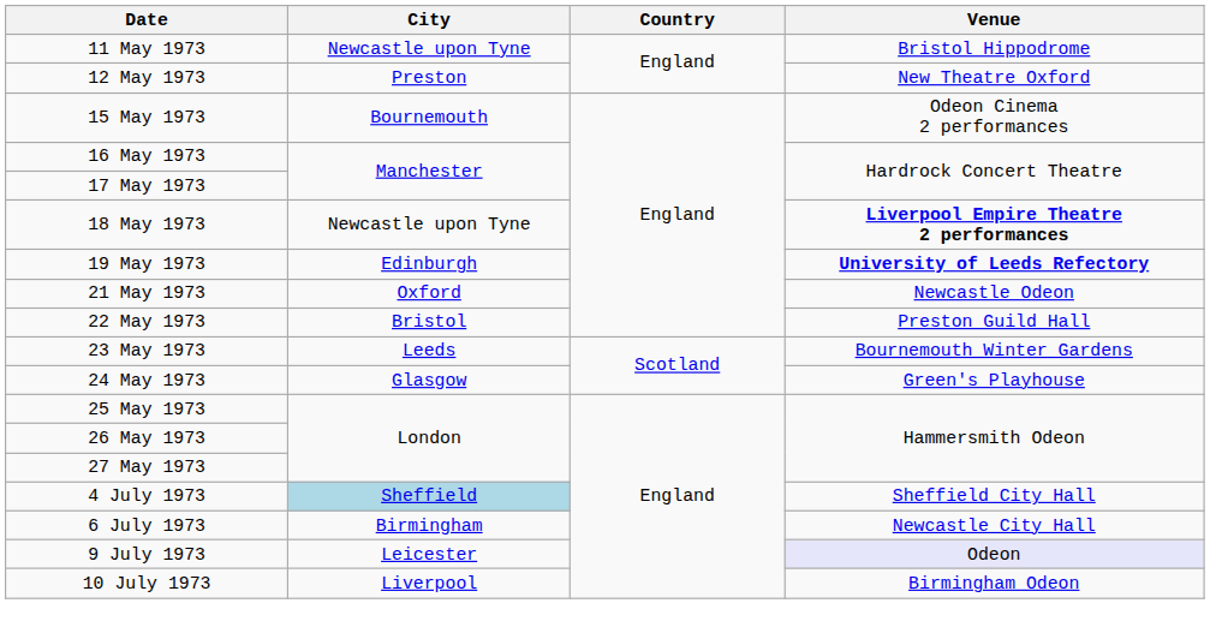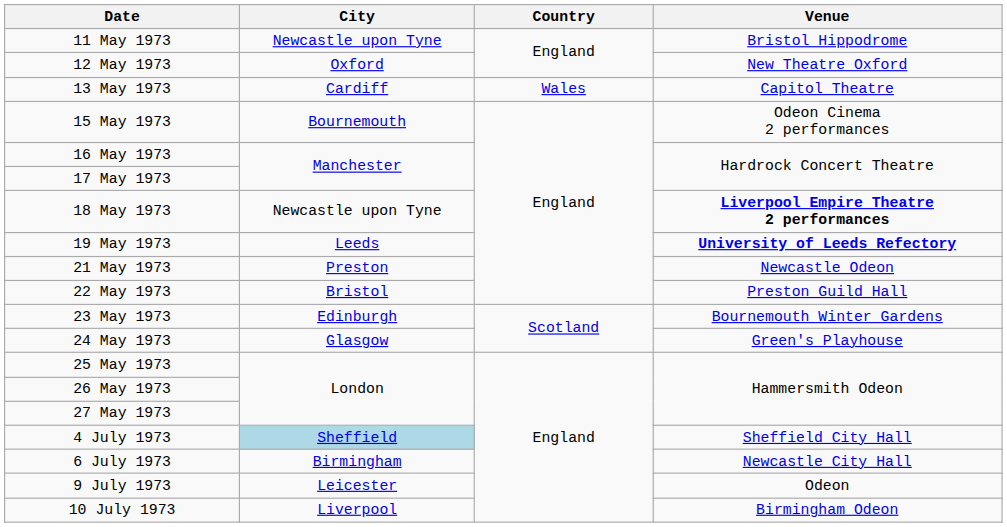 <table class="wikitable" style="text-align:center;">
 <tr>
 <th width="200">Date</th>
 <th width="200">City</th>
 <th width="150">Country</th>
 <th width="300">Venue</th>
 </tr>
 <tr>
 <td>11 May 1973</td>
 <td><a href='#'>Newcastle upon Tyne</a></td>
 <td rowspan="2">England</td>
 <td><a href='#'>Bristol Hippodrome</a></td>
 </tr>
 <tr>
 <td>12 May 1973</td>
-<td><a href='#'>Preston</a></td>
+<td><a href='#'>Oxford</a></td>
 <td><a href='#'>New Theatre Oxford</a></td>
+</tr>
+<tr>
+<td>13 May 1973</td>
+<td><a href='#'>Cardiff</a></td>
+<td><a href='#'>Wales</a></td>
+<td><a href='#'>Capitol Theatre</a></td>
 </tr>
 <tr>
 <td>15 May 1973</td>
 <td><a href='#'>Bournemouth</a></td>
 <td rowspan="7">England</td>
 <td>Odeon Cinema<br>2 performances</td>
 </tr>
 <tr>
 <td>16 May 1973</td>
 <td rowspan="2"><a href='#'>Manchester</a></td>
 <td rowspan="2">Hardrock Concert Theatre</td>
 </tr>
 <tr>
 <td>17 May 1973</td>
 </tr>
 <tr>
 <td>18 May 1973</td>
 <td>Newcastle upon Tyne</td>
 <td><strong><a href='#'>Liverpool Empire Theatre</a><br>2 performances</strong></td>
 </tr>
 <tr>
 <td>19 May 1973</td>
-<td><a href='#'>Edinburgh</a></td>
+<td><a href='#'>Leeds</a></td>
 <td><strong><a href='#'>University of Leeds Refectory</a></strong></td>
 </tr>
 <tr>
 <td>21 May 1973</td>
-<td><a href='#'>Oxford</a></td>
+<td><a href='#'>Preston</a></td>
 <td><a href='#'>Newcastle Odeon</a></td>
 </tr>
 <tr>
 <td>22 May 1973</td>
 <td><a href='#'>Bristol</a></td>
 <td><a href='#'>Preston Guild Hall</a></td>
 </tr>
 <tr>
 <td>23 May 1973</td>
-<td><a href='#'>Leeds</a></td>
+<td><a href='#'>Edinburgh</a></td>
 <td rowspan="2"><a href='#'>Scotland</a></td>
 <td><a href='#'>Bournemouth Winter Gardens</a></td>
 </tr>
 <tr>
 <td>24 May 1973</td>
 <td><a href='#'>Glasgow</a></td>
 <td><a href='#'>Green's Playhouse</a></td>
 </tr>
 <tr>
 <td>25 May 1973</td>
 <td rowspan="3">London</td>
 <td rowspan="7">England</td>
 <td rowspan="3">Hammersmith Odeon</td>
 </tr>
 <tr>
 <td>26 May 1973</td>
 </tr>
 <tr>
 <td>27 May 1973</td>
 </tr>
 <tr>
 <td>4 July 1973</td>
 <td style="background: lightblue;"><a href='#'>Sheffield</a></td>
 <td><a href='#'>Sheffield City Hall</a></td>
 </tr>
 <tr>
 <td>6 July 1973</td>
 <td><a href='#'>Birmingham</a></td>
 <td><a href='#'>Newcastle City Hall</a></td>
 </tr>
 <tr>
 <td>9 July 1973</td>
 <td><a href='#'>Leicester</a></td>
-<td style="background: lavender;">Odeon</td>
+<td>Odeon</td>
 </tr>
 <tr>
 <td>10 July 1973</td>
 <td><a href='#'>Liverpool</a></td>
 <td><a href='#'>Birmingham Odeon</a></td>
 </tr>
 </table>
